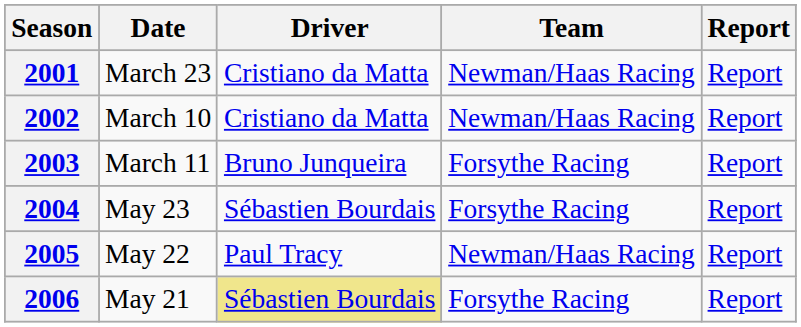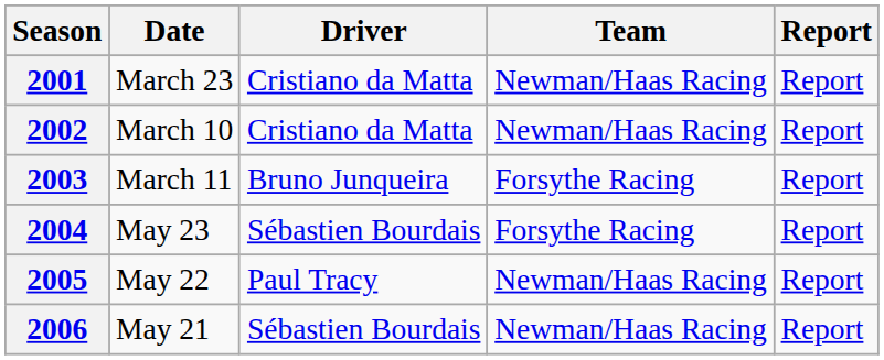 <table class="wikitable" style="font-size: 95%;">
 <tr>
 <th>Season</th>
 <th>Date</th>
 <th>Driver</th>
 <th>Team</th>
 <th>Report</th>
 </tr>
 <tr>
 <th><a href='#'>2001</a></th>
 <td>March 23</td>
 <td> <a href='#'>Cristiano da Matta</a></td>
 <td><a href='#'>Newman/Haas Racing</a></td>
 <td><a href='#'>Report</a></td>
 </tr>
 <tr>
 <th><a href='#'>2002</a></th>
 <td>March 10</td>
 <td> <a href='#'>Cristiano da Matta</a></td>
 <td><a href='#'>Newman/Haas Racing</a></td>
 <td><a href='#'>Report</a></td>
 </tr>
 <tr>
 <th><a href='#'>2003</a></th>
 <td>March 11</td>
 <td> <a href='#'>Bruno Junqueira</a></td>
 <td><a href='#'>Forsythe Racing</a></td>
 <td><a href='#'>Report</a></td>
 </tr>
 <tr>
 <th><a href='#'>2004</a></th>
 <td>May 23</td>
 <td> <a href='#'>Sébastien Bourdais</a></td>
 <td><a href='#'>Forsythe Racing</a></td>
 <td><a href='#'>Report</a></td>
 </tr>
 <tr>
 <th><a href='#'>2005</a></th>
 <td>May 22</td>
 <td> <a href='#'>Paul Tracy</a></td>
 <td><a href='#'>Newman/Haas Racing</a></td>
 <td><a href='#'>Report</a></td>
 </tr>
 <tr>
 <th><a href='#'>2006</a></th>
 <td>May 21</td>
-<td style="background: khaki;"> <a href='#'>Sébastien Bourdais</a></td>
-<td><a href='#'>Forsythe Racing</a></td>
+<td> <a href='#'>Sébastien Bourdais</a></td>
+<td><a href='#'>Newman/Haas Racing</a></td>
 <td><a href='#'>Report</a></td>
 </tr>
 </table>
